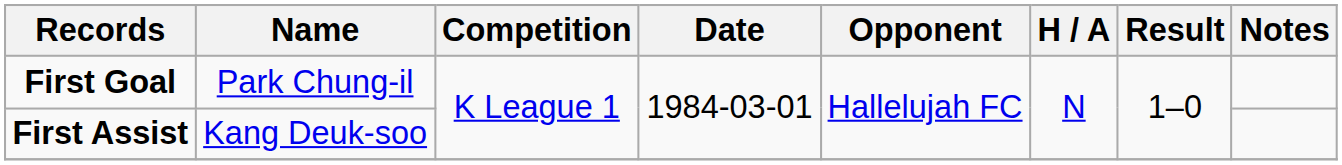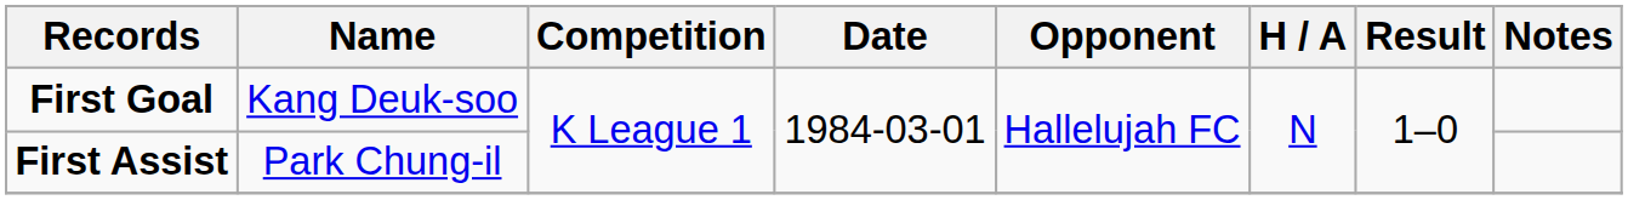 <table class="wikitable" style="text-align:center">
 <tr>
 <th>Records</th>
 <th>Name</th>
 <th>Competition</th>
 <th>Date</th>
 <th>Opponent</th>
 <th>H / A</th>
 <th>Result</th>
 <th>Notes</th>
 </tr>
 <tr>
 <td><strong>First Goal</strong></td>
-<td> <a href='#'>Park Chung-il</a></td>
+<td> <a href='#'>Kang Deuk-soo</a></td>
 <td rowspan="2"><a href='#'>K League 1</a></td>
 <td rowspan="2">1984-03-01</td>
 <td rowspan="2"><a href='#'>Hallelujah FC</a></td>
 <td rowspan="2"><a href='#'>N</a></td>
 <td rowspan="2">1–0</td>
 <td></td>
 </tr>
 <tr>
 <td><strong>First Assist</strong></td>
-<td> <a href='#'>Kang Deuk-soo</a></td>
+<td> <a href='#'>Park Chung-il</a></td>
 <td></td>
 </tr>
 <tr>
 </tr>
 </table>
